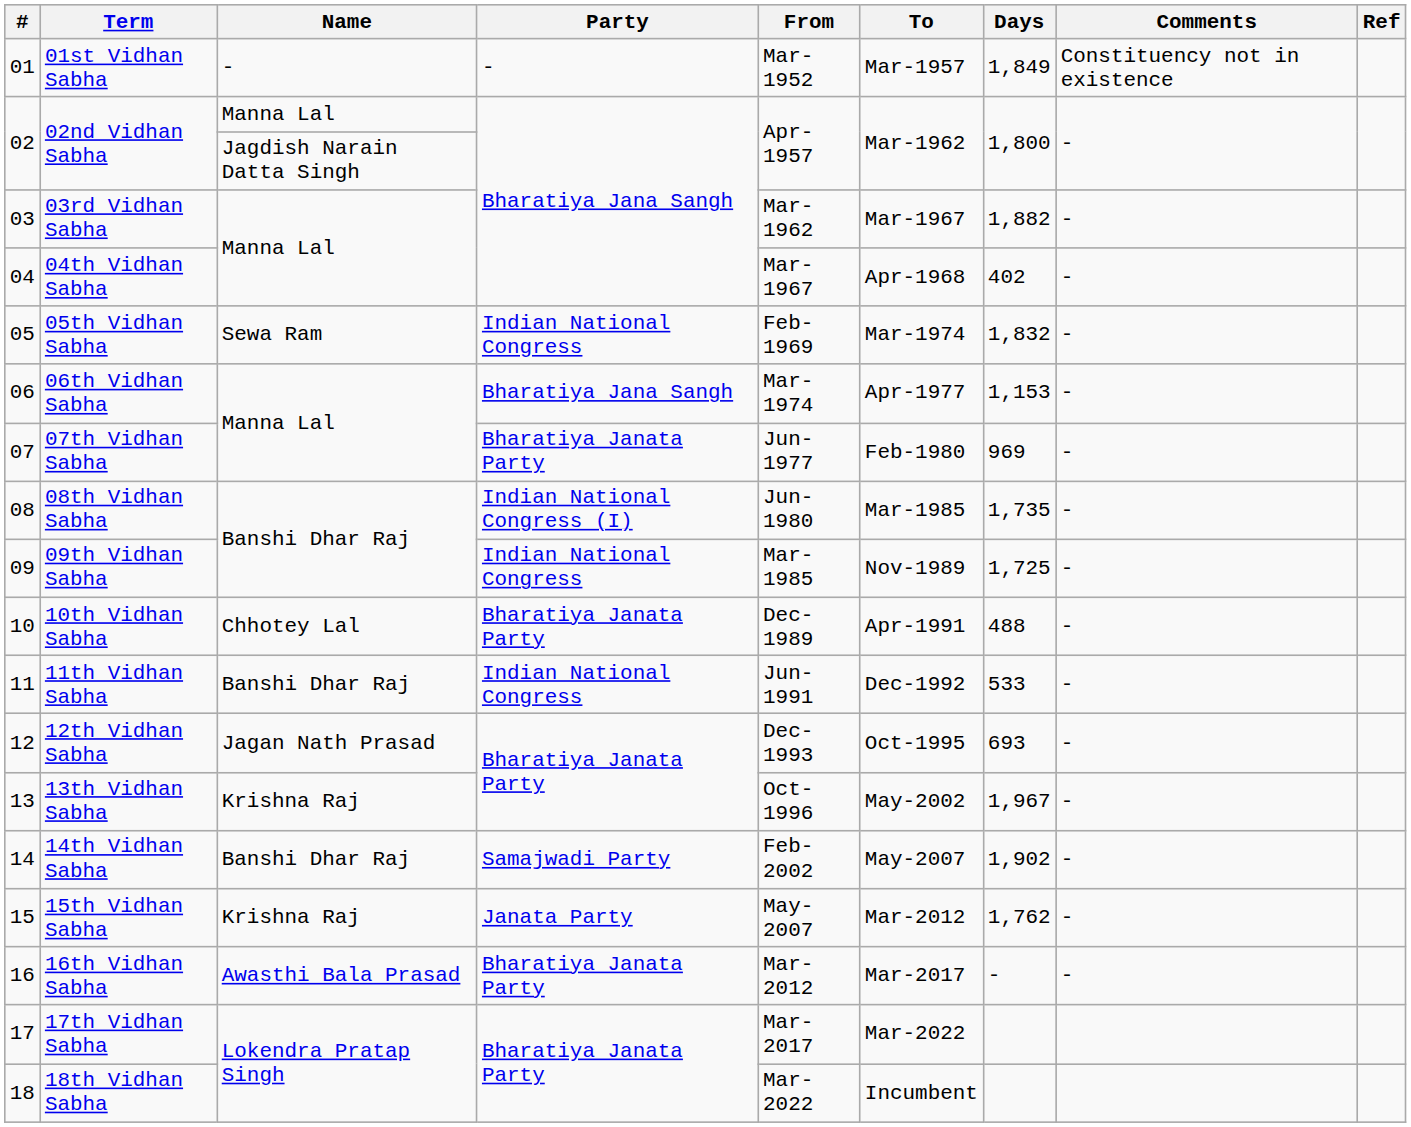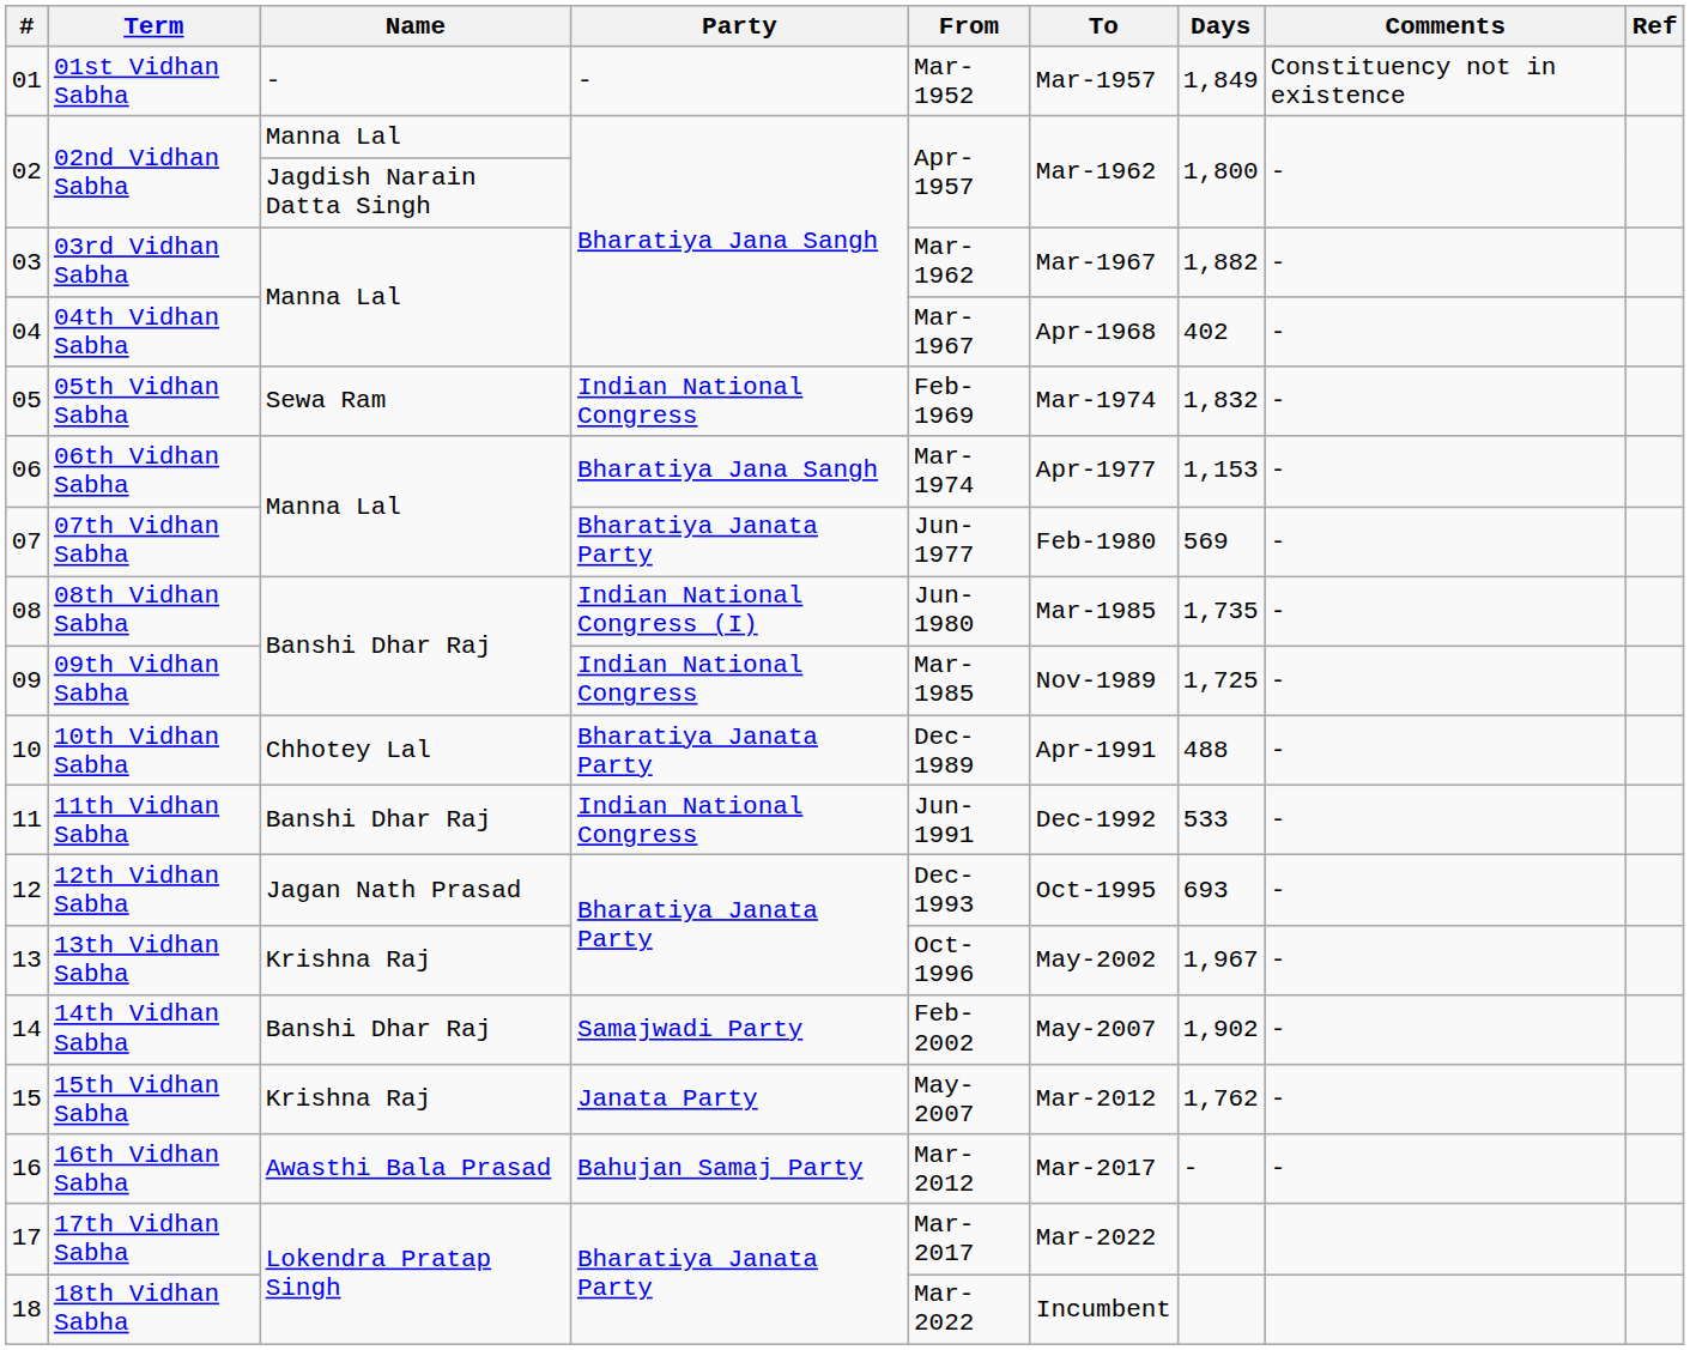 <table class="wikitable sortable">
 <tr>
 <th>#</th>
 <th><a href='#'>Term</a></th>
 <th>Name</th>
 <th>Party</th>
 <th>From</th>
 <th>To</th>
 <th>Days</th>
 <th>Comments</th>
 <th>Ref</th>
 </tr>
 <tr>
 <td>01</td>
 <td><a href='#'>01st Vidhan Sabha</a></td>
 <td>-</td>
 <td>-</td>
 <td>Mar-1952</td>
 <td>Mar-1957</td>
 <td>1,849</td>
 <td>Constituency not in existence</td>
 <td></td>
 </tr>
 <tr>
 <td rowspan="2">02</td>
 <td rowspan="2"><a href='#'>02nd Vidhan Sabha</a></td>
 <td>Manna Lal</td>
 <td rowspan="4"><a href='#'>Bharatiya Jana Sangh</a></td>
 <td rowspan="2">Apr-1957</td>
 <td rowspan="2">Mar-1962</td>
 <td rowspan="2">1,800</td>
 <td rowspan="2">-</td>
 <td rowspan="2"></td>
 </tr>
 <tr>
 <td>Jagdish Narain Datta Singh</td>
 </tr>
 <tr>
 <td>03</td>
 <td><a href='#'>03rd Vidhan Sabha</a></td>
 <td rowspan="2">Manna Lal</td>
 <td>Mar-1962</td>
 <td>Mar-1967</td>
 <td>1,882</td>
 <td>-</td>
 <td></td>
 </tr>
 <tr>
 <td>04</td>
 <td><a href='#'>04th Vidhan Sabha</a></td>
 <td>Mar-1967</td>
 <td>Apr-1968</td>
 <td>402</td>
 <td>-</td>
 <td></td>
 </tr>
 <tr>
 <td>05</td>
 <td><a href='#'>05th Vidhan Sabha</a></td>
 <td>Sewa Ram</td>
 <td><a href='#'>Indian National Congress</a></td>
 <td>Feb-1969</td>
 <td>Mar-1974</td>
 <td>1,832</td>
 <td>-</td>
 <td></td>
 </tr>
 <tr>
 <td>06</td>
 <td><a href='#'>06th Vidhan Sabha</a></td>
 <td rowspan="2">Manna Lal</td>
 <td><a href='#'>Bharatiya Jana Sangh</a></td>
 <td>Mar-1974</td>
 <td>Apr-1977</td>
 <td>1,153</td>
 <td>-</td>
 <td></td>
 </tr>
 <tr>
 <td>07</td>
 <td><a href='#'>07th Vidhan Sabha</a></td>
 <td><a href='#'>Bharatiya Janata Party</a></td>
 <td>Jun-1977</td>
 <td>Feb-1980</td>
-<td>969</td>
+<td>569</td>
 <td>-</td>
 <td></td>
 </tr>
 <tr>
 <td>08</td>
 <td><a href='#'>08th Vidhan Sabha</a></td>
 <td rowspan="2">Banshi  Dhar Raj</td>
 <td><a href='#'>Indian National Congress (I)</a></td>
 <td>Jun-1980</td>
 <td>Mar-1985</td>
 <td>1,735</td>
 <td>-</td>
 <td></td>
 </tr>
 <tr>
 <td>09</td>
 <td><a href='#'>09th Vidhan Sabha</a></td>
 <td><a href='#'>Indian National Congress</a></td>
 <td>Mar-1985</td>
 <td>Nov-1989</td>
 <td>1,725</td>
 <td>-</td>
 <td></td>
 </tr>
 <tr>
 <td>10</td>
 <td><a href='#'>10th Vidhan Sabha</a></td>
 <td>Chhotey  Lal</td>
 <td><a href='#'>Bharatiya Janata Party</a></td>
 <td>Dec-1989</td>
 <td>Apr-1991</td>
 <td>488</td>
 <td>-</td>
 <td></td>
 </tr>
 <tr>
 <td>11</td>
 <td><a href='#'>11th Vidhan Sabha</a></td>
 <td>Banshi  Dhar Raj</td>
 <td><a href='#'>Indian National Congress</a></td>
 <td>Jun-1991</td>
 <td>Dec-1992</td>
 <td>533</td>
 <td>-</td>
 <td></td>
 </tr>
 <tr>
 <td>12</td>
 <td><a href='#'>12th Vidhan Sabha</a></td>
 <td>Jagan  Nath Prasad</td>
 <td rowspan="2"><a href='#'>Bharatiya Janata Party</a></td>
 <td>Dec-1993</td>
 <td>Oct-1995</td>
 <td>693</td>
 <td>-</td>
 <td></td>
 </tr>
 <tr>
 <td>13</td>
 <td><a href='#'>13th Vidhan Sabha</a></td>
 <td>Krishna  Raj</td>
 <td>Oct-1996</td>
 <td>May-2002</td>
 <td>1,967</td>
 <td>-</td>
 <td></td>
 </tr>
 <tr>
 <td>14</td>
 <td><a href='#'>14th Vidhan Sabha</a></td>
 <td>Banshi  Dhar Raj</td>
 <td><a href='#'>Samajwadi Party</a></td>
 <td>Feb-2002</td>
 <td>May-2007</td>
 <td>1,902</td>
 <td>-</td>
 <td></td>
 </tr>
 <tr>
 <td>15</td>
 <td><a href='#'>15th Vidhan Sabha</a></td>
 <td>Krishna  Raj</td>
 <td><a href='#'>Janata Party</a></td>
 <td>May-2007</td>
 <td>Mar-2012</td>
 <td>1,762</td>
 <td>-</td>
 <td></td>
 </tr>
 <tr>
 <td>16</td>
 <td><a href='#'>16th Vidhan Sabha</a></td>
 <td><a href='#'>Awasthi Bala Prasad</a></td>
-<td><a href='#'>Bharatiya Janata Party</a></td>
+<td><a href='#'>Bahujan Samaj Party</a></td>
 <td>Mar-2012</td>
 <td>Mar-2017</td>
 <td>-</td>
 <td>-</td>
 <td></td>
 </tr>
 <tr>
 <td>17</td>
 <td><a href='#'>17th Vidhan Sabha</a></td>
 <td rowspan="2"><a href='#'>Lokendra Pratap Singh</a></td>
 <td rowspan="2"><a href='#'>Bharatiya Janata Party</a></td>
 <td>Mar- 2017</td>
 <td>Mar-2022</td>
 <td></td>
 <td></td>
 <td></td>
 </tr>
 <tr>
 <td>18</td>
 <td><a href='#'>18th Vidhan Sabha</a></td>
 <td>Mar-2022</td>
 <td>Incumbent</td>
 <td></td>
 <td></td>
 <td></td>
 </tr>
 </table>
